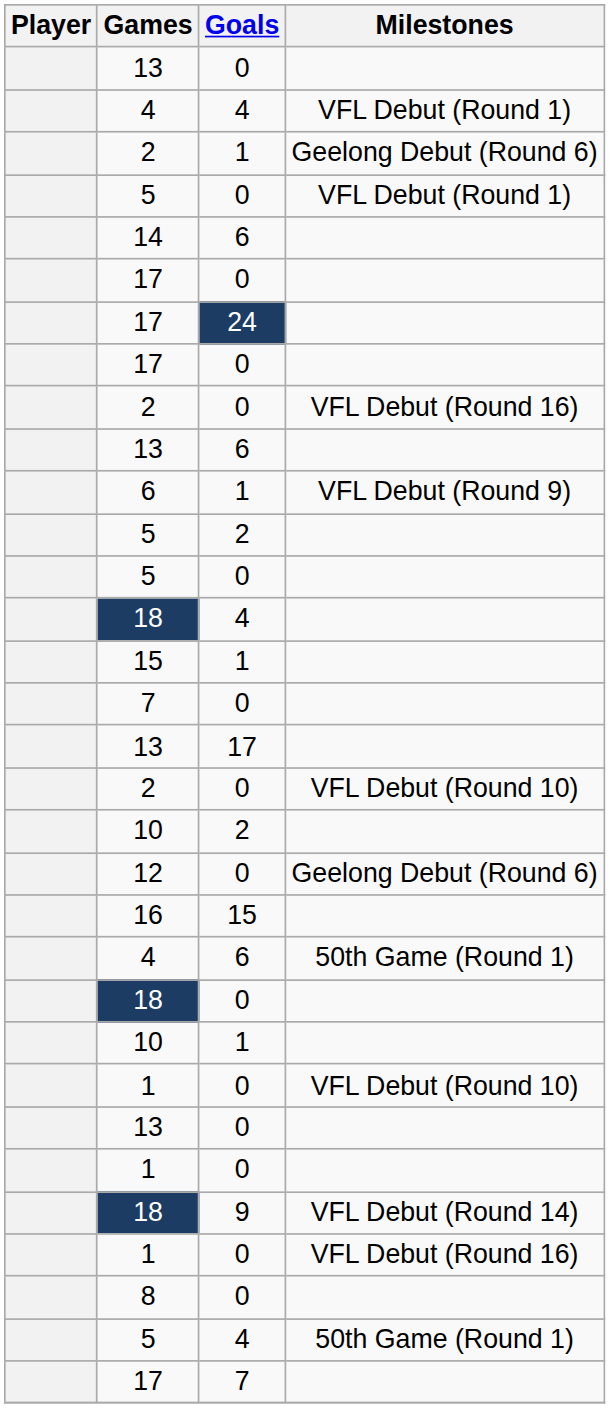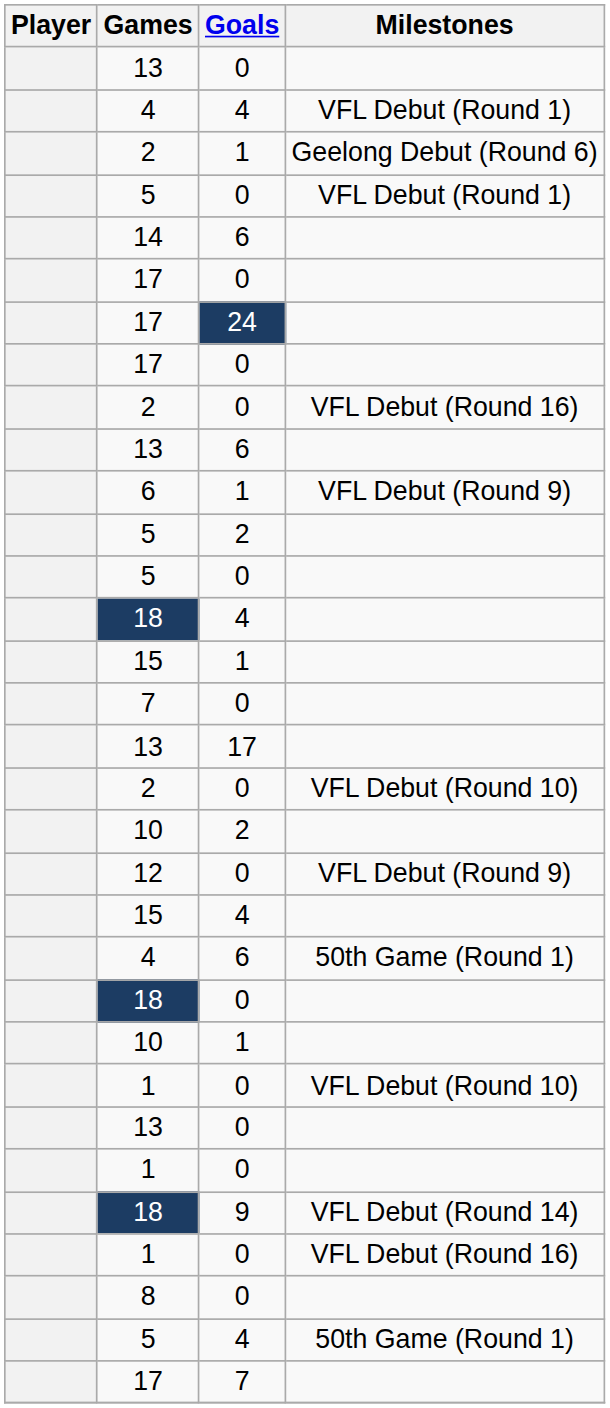 <table class="wikitable plainrowheaders sortable" style="text-align:center;">
 <tr>
 <th scope="col">Player</th>
 <th scope="col" width:3em>Games</th>
 <th scope="col" width:3em><a href='#'>Goals</a></th>
 <th scope="col" width:3em>Milestones</th>
 </tr>
 <tr>
 <th scope="row"></th>
 <td>13</td>
 <td>0</td>
 <td></td>
 </tr>
 <tr>
 <th scope="row"></th>
 <td>4</td>
 <td>4</td>
 <td>VFL Debut (Round 1)</td>
 </tr>
 <tr>
 <th scope="row"></th>
 <td>2</td>
 <td>1</td>
 <td>Geelong Debut (Round 6)</td>
 </tr>
 <tr>
 <th scope="row"></th>
 <td>5</td>
 <td>0</td>
 <td>VFL Debut (Round 1)</td>
 </tr>
 <tr>
 <th scope="row"></th>
 <td>14</td>
 <td>6</td>
 <td></td>
 </tr>
 <tr>
 <th scope="row"></th>
 <td>17</td>
 <td>0</td>
 <td></td>
 </tr>
 <tr>
 <th scope="row"></th>
 <td>17</td>
 <td style="background:#1C3C63; color:white">24</td>
 <td></td>
 </tr>
 <tr>
 <th scope="row"></th>
 <td>17</td>
 <td>0</td>
 <td></td>
 </tr>
 <tr>
 <th scope="row"></th>
 <td>2</td>
 <td>0</td>
 <td>VFL Debut (Round 16)</td>
 </tr>
 <tr>
 <th scope="row"></th>
 <td>13</td>
 <td>6</td>
 <td></td>
 </tr>
 <tr>
 <th scope="row"></th>
 <td>6</td>
 <td>1</td>
 <td>VFL Debut (Round 9)</td>
 </tr>
 <tr>
 <th scope="row"></th>
 <td>5</td>
 <td>2</td>
 <td></td>
 </tr>
 <tr>
 <th scope="row"></th>
 <td>5</td>
 <td>0</td>
 <td></td>
 </tr>
 <tr>
 <th scope="row"></th>
 <td style="background:#1C3C63; color:white">18</td>
 <td>4</td>
 <td></td>
 </tr>
 <tr>
 <th scope="row"></th>
 <td>15</td>
 <td>1</td>
 <td></td>
 </tr>
 <tr>
 <th scope="row"></th>
 <td>7</td>
 <td>0</td>
 <td></td>
 </tr>
 <tr>
 <th scope="row"></th>
 <td>13</td>
 <td>17</td>
 <td></td>
 </tr>
 <tr>
 <th scope="row"></th>
 <td>2</td>
 <td>0</td>
 <td>VFL Debut (Round 10)</td>
 </tr>
 <tr>
 <th scope="row"></th>
 <td>10</td>
 <td>2</td>
 <td></td>
 </tr>
 <tr>
 <th scope="row"></th>
 <td>12</td>
 <td>0</td>
-<td>Geelong Debut (Round 6)</td>
+<td>VFL Debut (Round 9)</td>
 </tr>
 <tr>
 <th scope="row"></th>
-<td>16</td>
 <td>15</td>
+<td>4</td>
 <td></td>
 </tr>
 <tr>
 <th scope="row"></th>
 <td>4</td>
 <td>6</td>
 <td>50th Game (Round 1)</td>
 </tr>
 <tr>
 <th scope="row"></th>
 <td style="background:#1C3C63; color:white">18</td>
 <td>0</td>
 <td></td>
 </tr>
 <tr>
 <th scope="row"></th>
 <td>10</td>
 <td>1</td>
 <td></td>
 </tr>
 <tr>
 <th scope="row"></th>
 <td>1</td>
 <td>0</td>
 <td>VFL Debut (Round 10)</td>
 </tr>
 <tr>
 <th scope="row"></th>
 <td>13</td>
 <td>0</td>
 <td></td>
 </tr>
 <tr>
 <th scope="row"></th>
 <td>1</td>
 <td>0</td>
 <td></td>
 </tr>
 <tr>
 <th scope="row"></th>
 <td style="background:#1C3C63; color:white">18</td>
 <td>9</td>
 <td>VFL Debut (Round 14)</td>
 </tr>
 <tr>
 <th scope="row"></th>
 <td>1</td>
 <td>0</td>
 <td>VFL Debut (Round 16)</td>
 </tr>
 <tr>
 <th scope="row"></th>
 <td>8</td>
 <td>0</td>
 <td></td>
 </tr>
 <tr>
 <th scope="row"></th>
 <td>5</td>
 <td>4</td>
 <td>50th Game (Round 1)</td>
 </tr>
 <tr>
 <th scope="row"></th>
 <td>17</td>
 <td>7</td>
 <td></td>
 </tr>
 <tr>
 </tr>
 </table>
